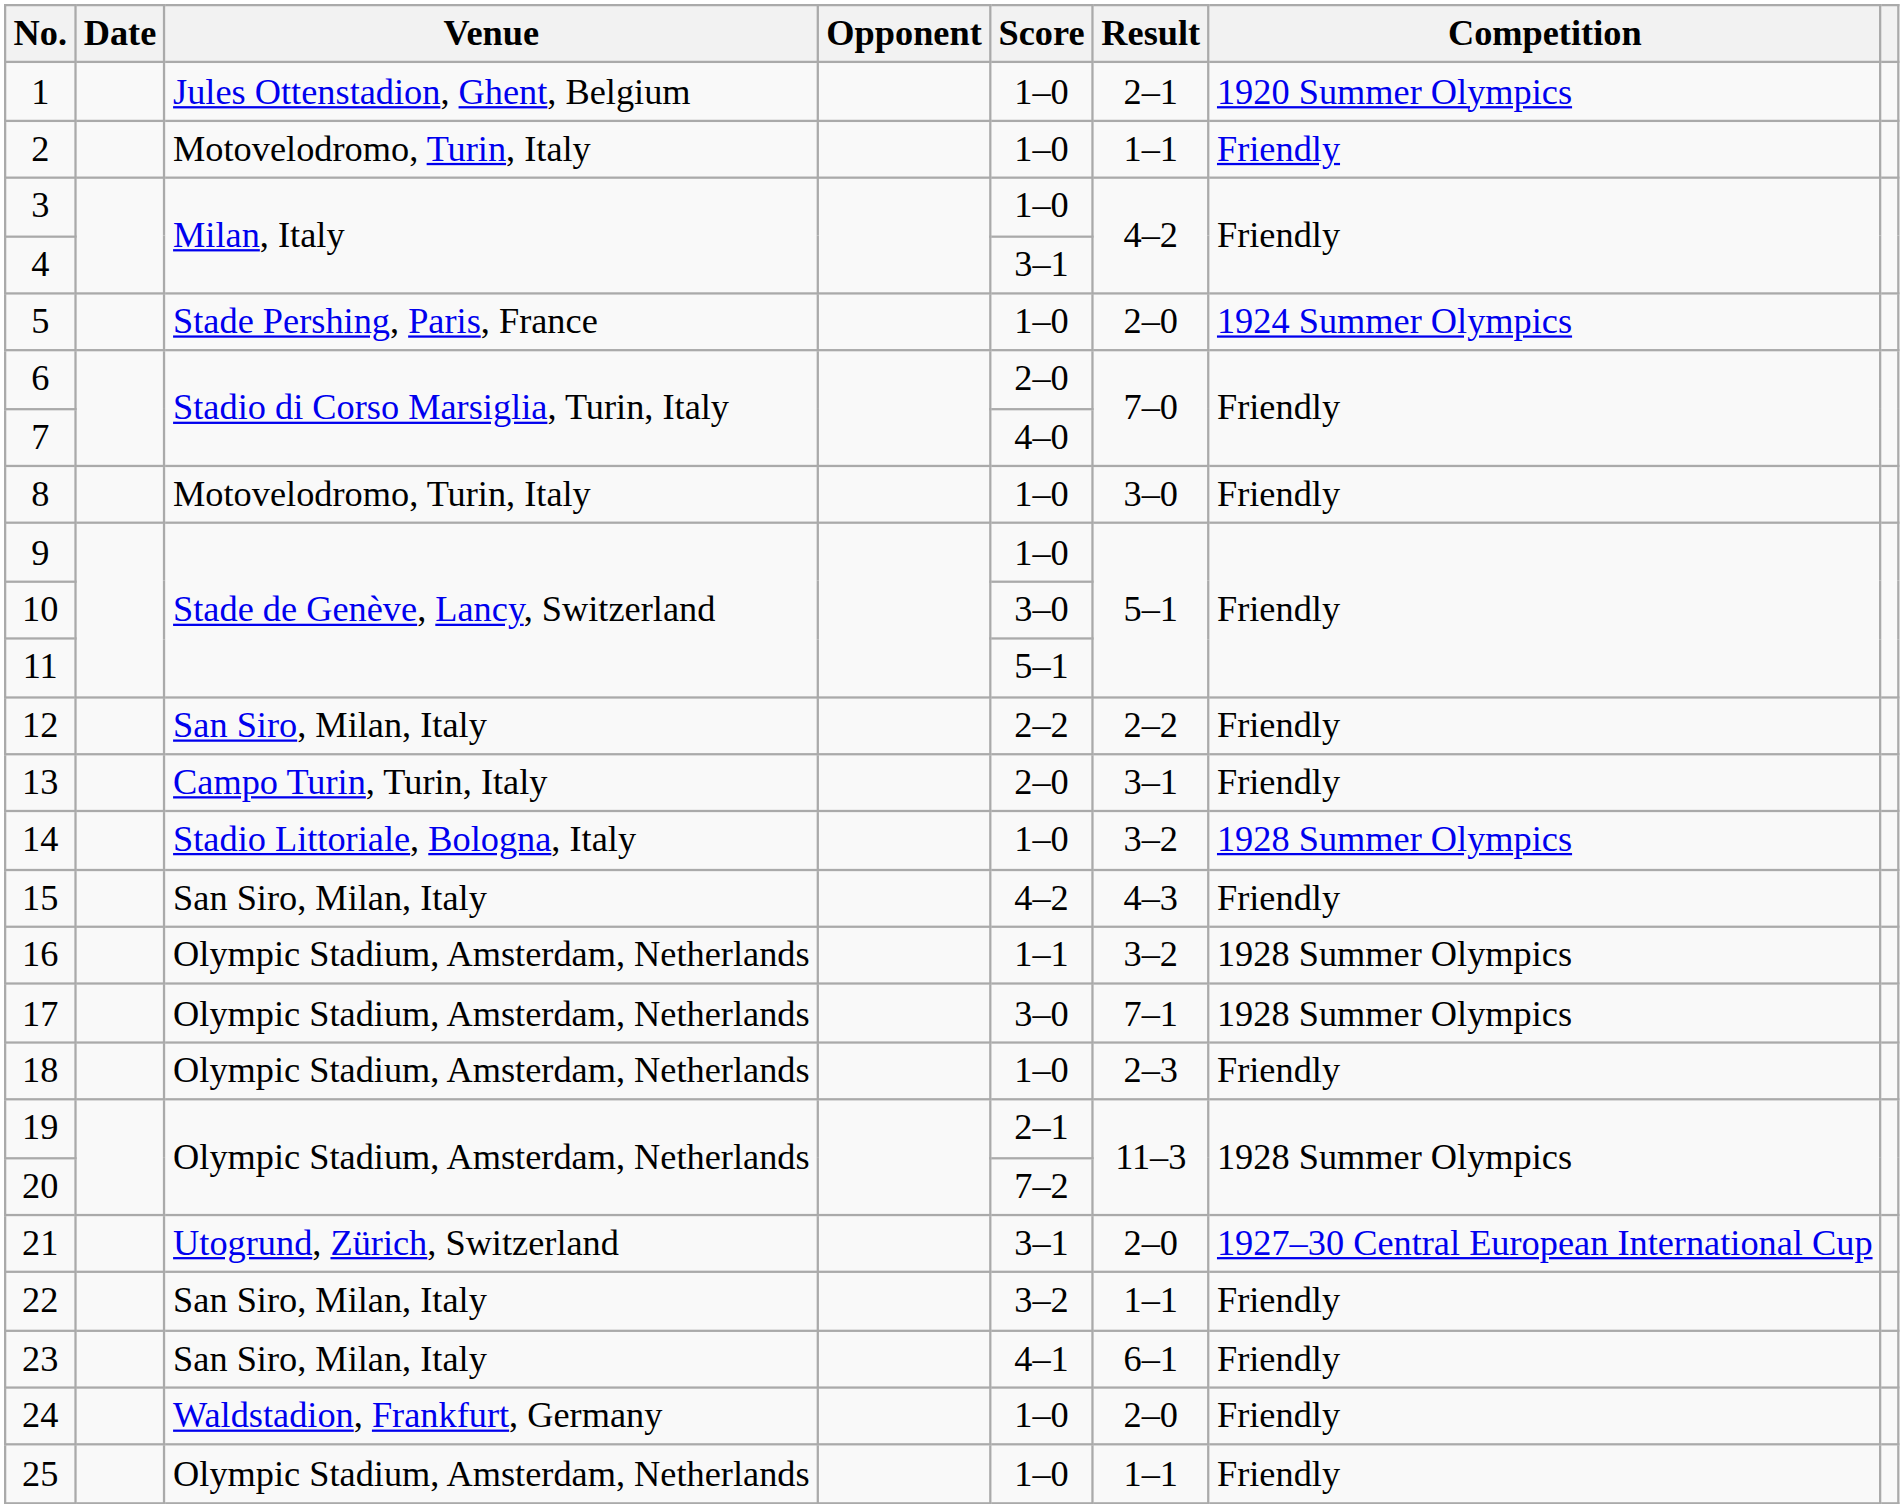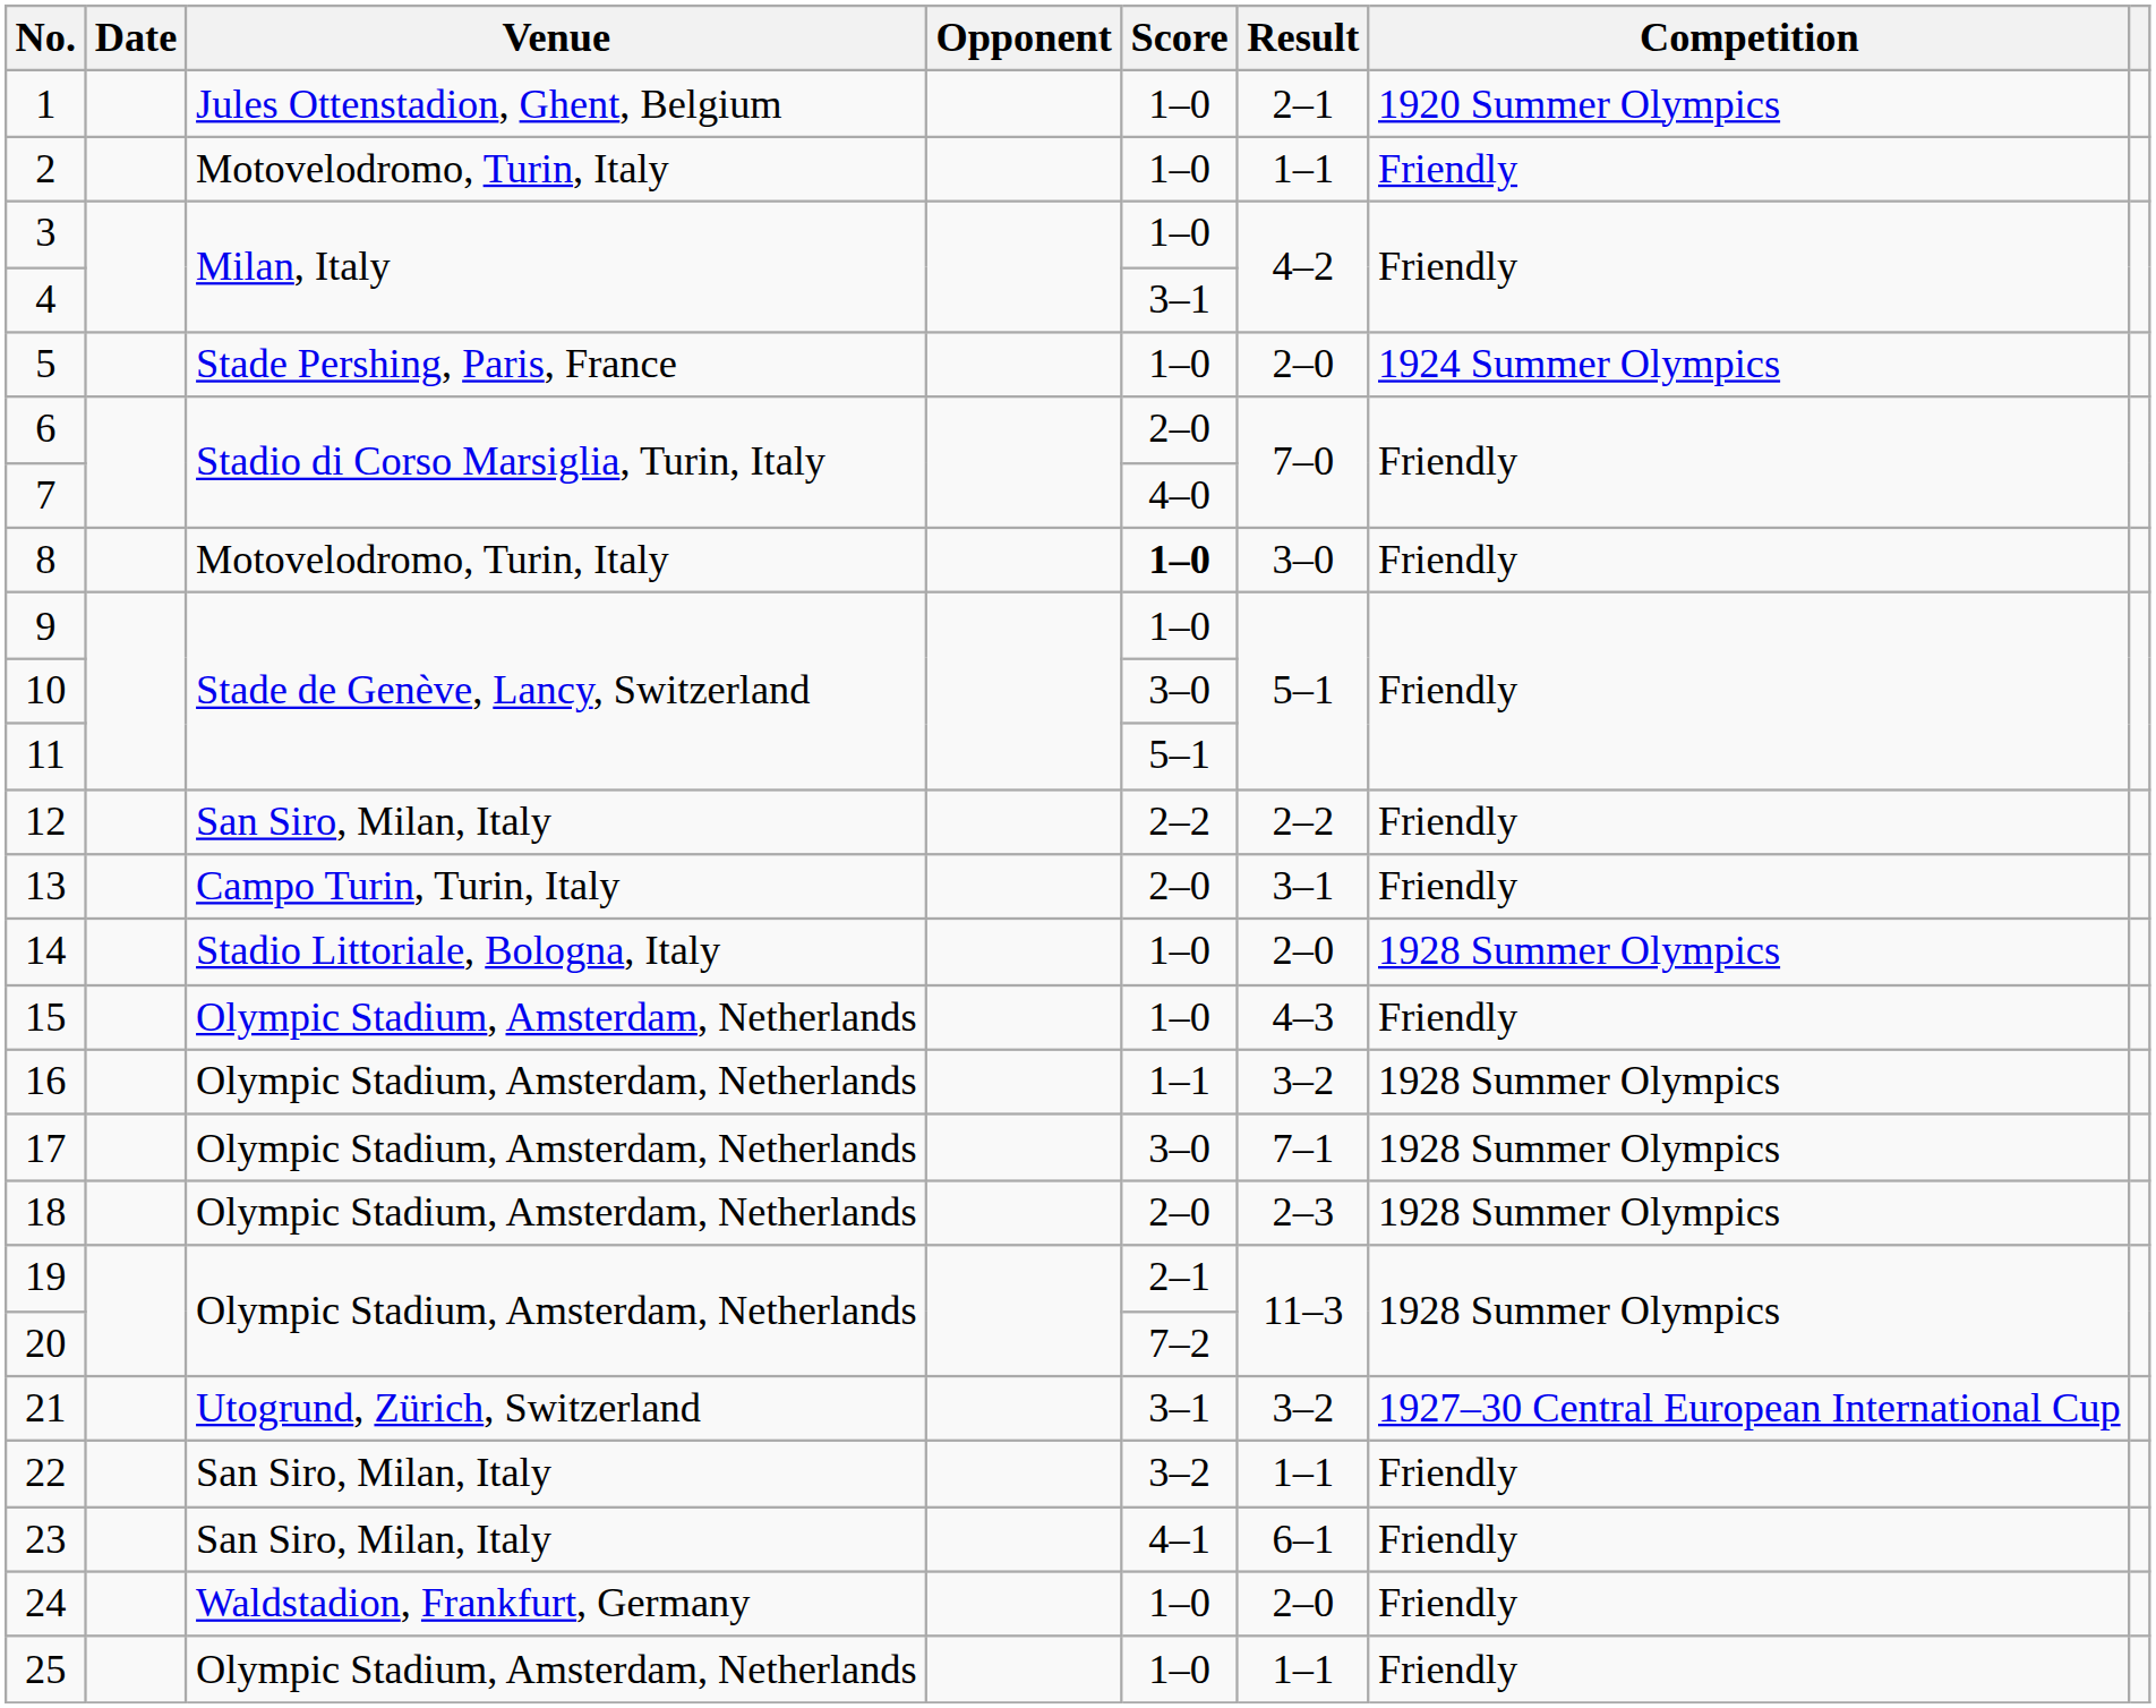 <table class="wikitable sortable">
 <tr>
 <th scope="col">No.</th>
 <th scope="col">Date</th>
 <th scope="col">Venue</th>
 <th scope="col">Opponent</th>
 <th scope="col">Score</th>
 <th scope="col">Result</th>
 <th scope="col">Competition</th>
 <th scope="col" class="unsortable"></th>
 </tr>
 <tr>
 <td style="text-align:center">1</td>
 <td></td>
 <td><a href='#'>Jules Ottenstadion</a>, <a href='#'>Ghent</a>, Belgium</td>
 <td></td>
 <td style="text-align:center">1–0</td>
 <td style="text-align:center">2–1</td>
 <td><a href='#'>1920 Summer Olympics</a></td>
 <td></td>
 </tr>
 <tr>
 <td style="text-align:center">2</td>
 <td></td>
 <td>Motovelodromo, <a href='#'>Turin</a>, Italy</td>
 <td></td>
 <td style="text-align:center">1–0</td>
 <td style="text-align:center">1–1</td>
 <td><a href='#'>Friendly</a></td>
 <td></td>
 </tr>
 <tr>
 <td style="text-align:center">3</td>
 <td rowspan="2"></td>
 <td rowspan="2"><a href='#'>Milan</a>, Italy</td>
 <td rowspan="2"></td>
 <td style="text-align:center">1–0</td>
 <td rowspan="2" style="text-align:center">4–2</td>
 <td rowspan="2">Friendly</td>
 <td rowspan="2"></td>
 </tr>
 <tr>
 <td style="text-align:center">4</td>
 <td style="text-align:center">3–1</td>
 </tr>
 <tr>
 <td style="text-align:center">5</td>
 <td></td>
 <td><a href='#'>Stade Pershing</a>, <a href='#'>Paris</a>, France</td>
 <td></td>
 <td style="text-align:center">1–0</td>
 <td style="text-align:center">2–0</td>
 <td><a href='#'>1924 Summer Olympics</a></td>
 <td></td>
 </tr>
 <tr>
 <td style="text-align:center">6</td>
 <td rowspan="2"></td>
 <td rowspan="2"><a href='#'>Stadio di Corso Marsiglia</a>, Turin, Italy</td>
 <td rowspan="2"></td>
 <td style="text-align:center">2–0</td>
 <td rowspan="2" style="text-align:center">7–0</td>
 <td rowspan="2">Friendly</td>
 <td rowspan="2"></td>
 </tr>
 <tr>
 <td style="text-align:center">7</td>
 <td style="text-align:center">4–0</td>
 </tr>
 <tr>
 <td style="text-align:center">8</td>
 <td></td>
 <td>Motovelodromo, Turin, Italy</td>
 <td></td>
-<td style="text-align:center">1–0</td>
+<td style="text-align:center"><strong>1–0</strong></td>
 <td style="text-align:center">3–0</td>
 <td>Friendly</td>
 <td></td>
 </tr>
 <tr>
 <td style="text-align:center">9</td>
 <td rowspan="3"></td>
 <td rowspan="3"><a href='#'>Stade de Genève</a>, <a href='#'>Lancy</a>, Switzerland</td>
 <td rowspan="3"></td>
 <td style="text-align:center">1–0</td>
 <td rowspan="3" style="text-align:center">5–1</td>
 <td rowspan="3">Friendly</td>
 <td rowspan="3"></td>
 </tr>
 <tr>
 <td style="text-align:center">10</td>
 <td style="text-align:center">3–0</td>
 </tr>
 <tr>
 <td style="text-align:center">11</td>
 <td style="text-align:center">5–1</td>
 </tr>
 <tr>
 <td style="text-align:center">12</td>
 <td></td>
 <td><a href='#'>San Siro</a>, Milan, Italy</td>
 <td></td>
 <td style="text-align:center">2–2</td>
 <td style="text-align:center">2–2</td>
 <td>Friendly</td>
 <td></td>
 </tr>
 <tr>
 <td style="text-align:center">13</td>
 <td></td>
 <td><a href='#'>Campo Turin</a>, Turin, Italy</td>
 <td></td>
 <td style="text-align:center">2–0</td>
 <td style="text-align:center">3–1</td>
 <td>Friendly</td>
 <td></td>
 </tr>
 <tr>
 <td style="text-align:center">14</td>
 <td></td>
 <td><a href='#'>Stadio Littoriale</a>, <a href='#'>Bologna</a>, Italy</td>
 <td></td>
 <td style="text-align:center">1–0</td>
-<td style="text-align:center">3–2</td>
+<td style="text-align:center">2–0</td>
 <td><a href='#'>1928 Summer Olympics</a></td>
 <td></td>
 </tr>
 <tr>
 <td style="text-align:center">15</td>
 <td></td>
-<td>San Siro, Milan, Italy</td>
+<td><a href='#'>Olympic Stadium</a>, <a href='#'>Amsterdam</a>, Netherlands</td>
 <td></td>
-<td style="text-align:center">4–2</td>
+<td style="text-align:center">1–0</td>
 <td style="text-align:center">4–3</td>
 <td>Friendly</td>
 <td></td>
 </tr>
 <tr>
 <td style="text-align:center">16</td>
 <td></td>
 <td>Olympic Stadium, Amsterdam, Netherlands</td>
 <td></td>
 <td style="text-align:center">1–1</td>
 <td style="text-align:center">3–2</td>
 <td>1928 Summer Olympics</td>
 <td></td>
 </tr>
 <tr>
 <td style="text-align:center">17</td>
 <td></td>
 <td>Olympic Stadium, Amsterdam, Netherlands</td>
 <td></td>
 <td style="text-align:center">3–0</td>
 <td style="text-align:center">7–1</td>
 <td>1928 Summer Olympics</td>
 <td></td>
 </tr>
 <tr>
 <td style="text-align:center">18</td>
 <td></td>
 <td>Olympic Stadium, Amsterdam, Netherlands</td>
 <td></td>
-<td style="text-align:center">1–0</td>
+<td style="text-align:center">2–0</td>
 <td style="text-align:center">2–3</td>
-<td>Friendly</td>
+<td>1928 Summer Olympics</td>
 <td></td>
 </tr>
 <tr>
 <td style="text-align:center">19</td>
 <td rowspan="2"></td>
 <td rowspan="2">Olympic Stadium, Amsterdam, Netherlands</td>
 <td rowspan="2"></td>
 <td style="text-align:center">2–1</td>
 <td rowspan="2" style="text-align:center">11–3</td>
 <td rowspan="2">1928 Summer Olympics</td>
 <td rowspan="2"></td>
 </tr>
 <tr>
 <td style="text-align:center">20</td>
 <td style="text-align:center">7–2</td>
 </tr>
 <tr>
 <td style="text-align:center">21</td>
 <td></td>
 <td><a href='#'>Utogrund</a>, <a href='#'>Zürich</a>, Switzerland</td>
 <td></td>
 <td style="text-align:center">3–1</td>
-<td style="text-align:center">2–0</td>
+<td style="text-align:center">3–2</td>
 <td><a href='#'>1927–30 Central European International Cup</a></td>
 <td></td>
 </tr>
 <tr>
 <td style="text-align:center">22</td>
 <td></td>
 <td>San Siro, Milan, Italy</td>
 <td></td>
 <td style="text-align:center">3–2</td>
 <td style="text-align:center">1–1</td>
 <td>Friendly</td>
 <td></td>
 </tr>
 <tr>
 <td style="text-align:center">23</td>
 <td></td>
 <td>San Siro, Milan, Italy</td>
 <td></td>
 <td style="text-align:center">4–1</td>
 <td style="text-align:center">6–1</td>
 <td>Friendly</td>
 <td></td>
 </tr>
 <tr>
 <td style="text-align:center">24</td>
 <td></td>
 <td><a href='#'>Waldstadion</a>, <a href='#'>Frankfurt</a>, Germany</td>
 <td></td>
 <td style="text-align:center">1–0</td>
 <td style="text-align:center">2–0</td>
 <td>Friendly</td>
 <td></td>
 </tr>
 <tr>
 <td style="text-align:center">25</td>
 <td></td>
 <td>Olympic Stadium, Amsterdam, Netherlands</td>
 <td></td>
 <td style="text-align:center">1–0</td>
 <td style="text-align:center">1–1</td>
 <td>Friendly</td>
 <td></td>
 </tr>
 </table>
